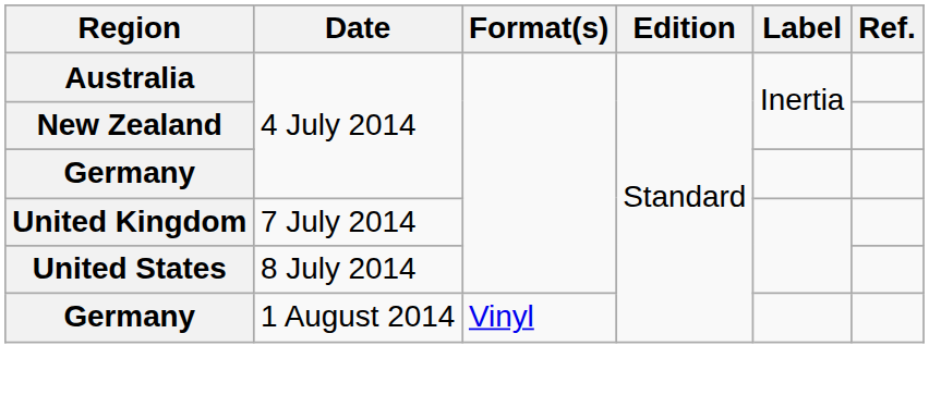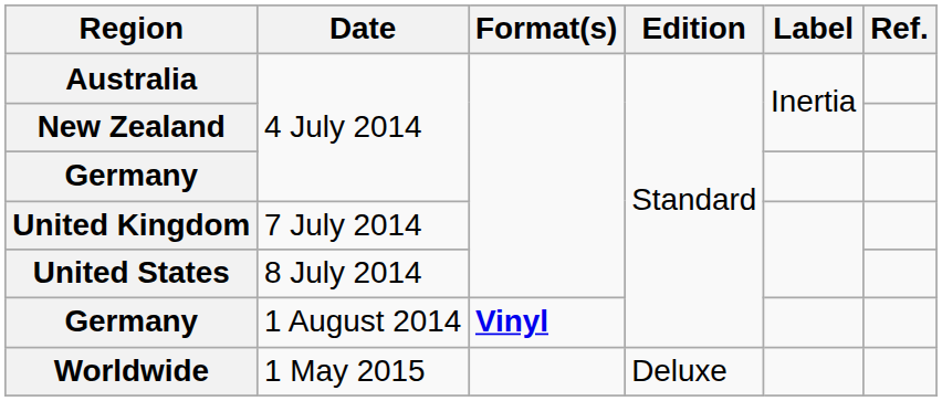 <table class="wikitable plainrowheaders">
 <tr>
 <th scope="col">Region</th>
 <th scope="col">Date</th>
 <th scope="col">Format(s)</th>
 <th scope="col">Edition</th>
 <th scope="col">Label</th>
 <th scope="col">Ref.</th>
 </tr>
 <tr>
 <th scope="row">Australia</th>
 <td rowspan="3">4 July 2014</td>
 <td rowspan="5"></td>
 <td rowspan="6">Standard</td>
 <td rowspan="2">Inertia</td>
 <td align="center"></td>
 </tr>
 <tr>
 <th scope="row">New Zealand</th>
 <td align="center"></td>
 </tr>
 <tr>
 <th scope="row">Germany</th>
 <td></td>
 <td align="center"></td>
 </tr>
 <tr>
 <th scope="row">United Kingdom</th>
 <td>7 July 2014</td>
 <td rowspan="2"></td>
 <td align="center"></td>
 </tr>
 <tr>
 <th scope="row">United States</th>
 <td>8 July 2014</td>
 <td align="center"></td>
 </tr>
 <tr>
 <th scope="row">Germany</th>
 <td>1 August 2014</td>
-<td><a href='#'>Vinyl</a></td>
+<td><strong><a href='#'>Vinyl</a></strong></td>
+<td></td>
+<td align="center"></td>
+</tr>
+<tr>
+<th scope="row">Worldwide</th>
+<td>1 May 2015</td>
+<td></td>
+<td>Deluxe</td>
 <td></td>
 <td align="center"></td>
 </tr>
 </table>
